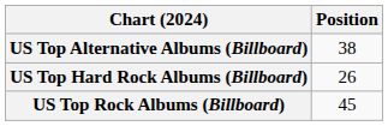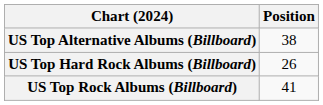 <table class="wikitable sortable plainrowheaders" style="text-align:center">
 <tr>
 <th scope="col">Chart (2024)</th>
 <th scope="col">Position</th>
 </tr>
 <tr>
 <th scope="row">US Top Alternative Albums (<em>Billboard</em>)</th>
 <td>38</td>
 </tr>
 <tr>
 <th scope="row">US Top Hard Rock Albums (<em>Billboard</em>)</th>
 <td>26</td>
 </tr>
 <tr>
 <th scope="row">US Top Rock Albums (<em>Billboard</em>)</th>
-<td>45</td>
+<td>41</td>
 </tr>
 </table>
